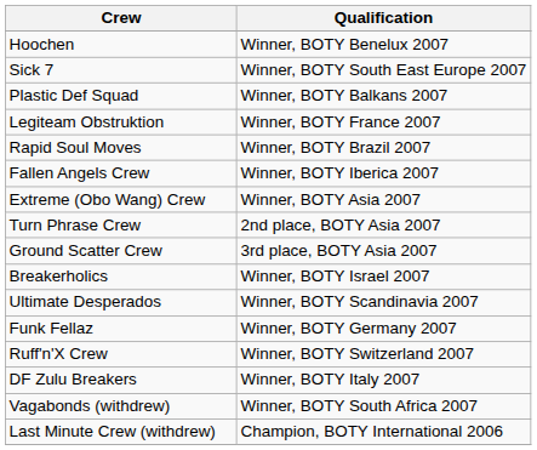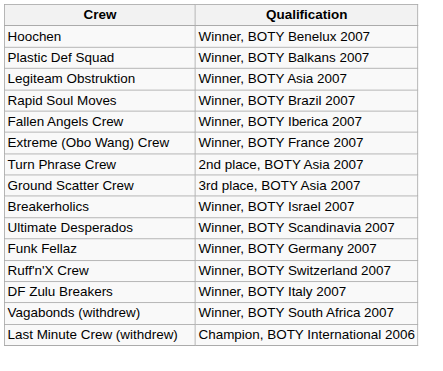 <table class="wikitable">
 <tr>
 <th width="220px">Crew</th>
 <th>Qualification</th>
 </tr>
 <tr>
 </tr>
 <tr>
 <td> Hoochen</td>
 <td>Winner, BOTY Benelux 2007</td>
 </tr>
 <tr>
-<td> Sick 7</td>
-<td>Winner, BOTY South East Europe 2007</td>
-</tr>
-<tr>
 <td> Plastic Def Squad</td>
 <td>Winner, BOTY Balkans 2007</td>
 </tr>
 <tr>
 <td> Legiteam Obstruktion</td>
-<td>Winner, BOTY France 2007</td>
+<td>Winner, BOTY Asia 2007</td>
 </tr>
 <tr>
 <td> Rapid Soul Moves</td>
 <td>Winner, BOTY Brazil 2007</td>
 </tr>
 <tr>
 <td> Fallen Angels Crew</td>
 <td>Winner, BOTY Iberica 2007</td>
 </tr>
 <tr>
 <td> Extreme (Obo Wang) Crew</td>
-<td>Winner, BOTY Asia 2007</td>
+<td>Winner, BOTY France 2007</td>
 </tr>
 <tr>
 <td> Turn Phrase Crew</td>
 <td>2nd place, BOTY Asia 2007</td>
 </tr>
 <tr>
 <td> Ground Scatter Crew</td>
 <td>3rd place, BOTY Asia 2007</td>
 </tr>
 <tr>
 <td> Breakerholics</td>
 <td>Winner, BOTY Israel 2007</td>
 </tr>
 <tr>
 <td> Ultimate Desperados</td>
 <td>Winner, BOTY Scandinavia 2007</td>
 </tr>
 <tr>
 <td> Funk Fellaz</td>
 <td>Winner, BOTY Germany 2007</td>
 </tr>
 <tr>
 <td> Ruff'n'X Crew</td>
 <td>Winner, BOTY Switzerland 2007</td>
 </tr>
 <tr>
 <td> DF Zulu Breakers</td>
 <td>Winner, BOTY Italy 2007</td>
 </tr>
 <tr>
 <td> Vagabonds (withdrew)</td>
 <td>Winner, BOTY South Africa 2007</td>
 </tr>
 <tr>
 <td> Last Minute Crew (withdrew)</td>
 <td>Champion, BOTY International 2006</td>
 </tr>
 <tr>
 </tr>
 </table>
